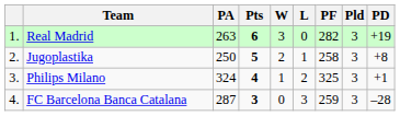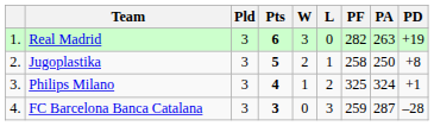 <table class=wikitable style="text-align:center">
 <tr>
 <th width=15></th>
 <th width=220>Team</th>
-<th width=20>PA</th>
+<th width=20>Pld</th>
 <th width=30>Pts</th>
 <th width=20>W</th>
 <th width=20>L</th>
 <th width=20>PF</th>
-<th width=20>Pld</th>
+<th width=20>PA</th>
 <th width=25>PD</th>
 </tr>
 <tr style="background: #ccffcc;">
 <td>1.</td>
 <td align=left> <a href='#'>Real Madrid</a></td>
-<td>263</td>
+<td>3</td>
 <td><strong>6</strong></td>
 <td>3</td>
 <td>0</td>
 <td>282</td>
-<td>3</td>
+<td>263</td>
 <td>+19</td>
 </tr>
 <tr>
 <td>2.</td>
 <td align=left> <a href='#'>Jugoplastika</a></td>
-<td>250</td>
+<td>3</td>
 <td><strong>5</strong></td>
 <td>2</td>
 <td>1</td>
 <td>258</td>
-<td>3</td>
+<td>250</td>
 <td>+8</td>
 </tr>
 <tr>
 <td>3.</td>
 <td align=left> <a href='#'>Philips Milano</a></td>
-<td>324</td>
+<td>3</td>
 <td><strong>4</strong></td>
 <td>1</td>
 <td>2</td>
 <td>325</td>
-<td>3</td>
+<td>324</td>
 <td>+1</td>
 </tr>
 <tr>
 <td>4.</td>
 <td align=left> <a href='#'>FC Barcelona Banca Catalana</a></td>
-<td>287</td>
+<td>3</td>
 <td><strong>3</strong></td>
 <td>0</td>
 <td>3</td>
 <td>259</td>
-<td>3</td>
+<td>287</td>
 <td>–28</td>
 </tr>
 </table>
